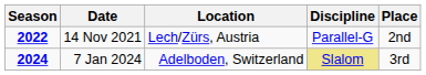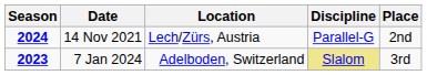 <table class=wikitable style="text-align:center ; font-size:95%;">
 <tr>
 <th>Season</th>
 <th>Date</th>
 <th>Location</th>
 <th>Discipline</th>
 <th>Place</th>
 </tr>
 <tr>
-<td><strong><a href='#'>2022</a></strong></td>
+<td><strong><a href='#'>2024</a></strong></td>
 <td align=right>14 Nov 2021</td>
 <td align=left> <a href='#'>Lech</a>/<a href='#'>Zürs</a>, Austria</td>
 <td><a href='#'>Parallel-G</a></td>
 <td>2nd</td>
 </tr>
 <tr>
-<td rowspan=><strong><a href='#'>2024</a></strong></td>
+<td rowspan=><strong><a href='#'>2023</a></strong></td>
 <td align=right>7 Jan 2024</td>
 <td align=left>   <a href='#'>Adelboden</a>, Switzerland</td>
 <td style="background: khaki;"><a href='#'>Slalom</a></td>
 <td>3rd</td>
 </tr>
 </table>
